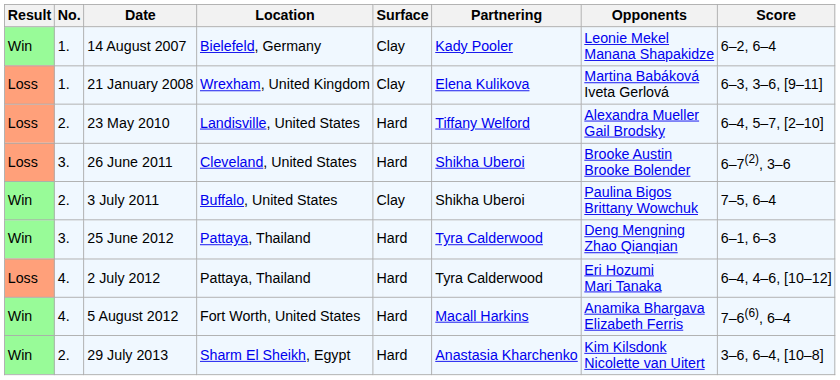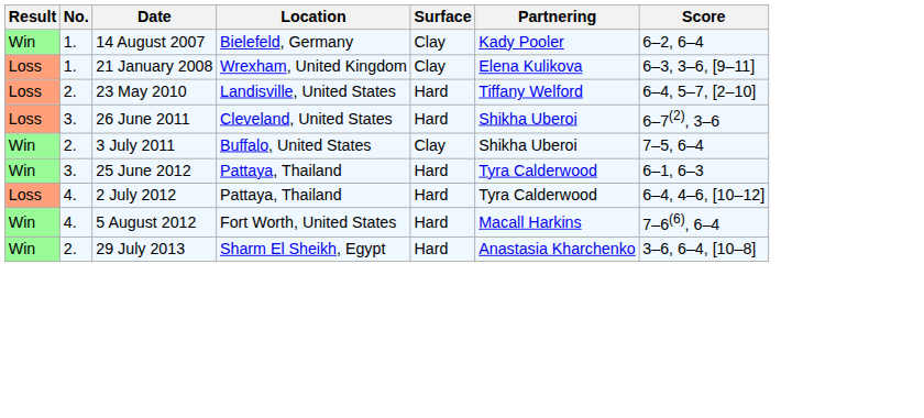 <table class="sortable wikitable">
 <tr>
 <th>Result</th>
 <th>No.</th>
 <th>Date</th>
 <th>Location</th>
 <th>Surface</th>
 <th>Partnering</th>
-<th>Opponents</th>
 <th class="unsortable">Score</th>
 </tr>
 <tr style="background:#f0f8ff;">
 <td bgcolor="98FB98">Win</td>
 <td>1.</td>
 <td>14 August 2007</td>
 <td><a href='#'>Bielefeld</a>, Germany</td>
 <td>Clay</td>
 <td> <a href='#'>Kady Pooler</a></td>
-<td> <a href='#'>Leonie Mekel</a> <br>  <a href='#'>Manana Shapakidze</a></td>
 <td>6–2, 6–4</td>
 </tr>
 <tr style="background:#f0f8ff;">
 <td bgcolor="FFA07A">Loss</td>
 <td>1.</td>
 <td>21 January 2008</td>
 <td><a href='#'>Wrexham</a>, United Kingdom</td>
 <td>Clay</td>
 <td> <a href='#'>Elena Kulikova</a></td>
-<td> <a href='#'>Martina Babáková</a> <br>  Iveta Gerlová</td>
 <td>6–3, 3–6, [9–11]</td>
 </tr>
 <tr style="background:#f0f8ff;">
 <td bgcolor="FFA07A">Loss</td>
 <td>2.</td>
 <td>23 May 2010</td>
 <td><a href='#'>Landisville</a>, United States</td>
 <td>Hard</td>
 <td> <a href='#'>Tiffany Welford</a></td>
-<td> <a href='#'>Alexandra Mueller</a> <br>  <a href='#'>Gail Brodsky</a></td>
 <td>6–4, 5–7, [2–10]</td>
 </tr>
 <tr style="background:#f0f8ff;">
 <td bgcolor="FFA07A">Loss</td>
 <td>3.</td>
 <td>26 June 2011</td>
 <td><a href='#'>Cleveland</a>, United States</td>
 <td>Hard</td>
 <td> <a href='#'>Shikha Uberoi</a></td>
-<td> <a href='#'>Brooke Austin</a> <br>  <a href='#'>Brooke Bolender</a></td>
 <td>6–7<sup>(2)</sup>, 3–6</td>
 </tr>
 <tr style="background:#f0f8ff;">
 <td bgcolor="98FB98">Win</td>
 <td>2.</td>
 <td>3 July 2011</td>
 <td><a href='#'>Buffalo</a>, United States</td>
 <td>Clay</td>
 <td> Shikha Uberoi</td>
-<td> <a href='#'>Paulina Bigos</a> <br>  <a href='#'>Brittany Wowchuk</a></td>
 <td>7–5, 6–4</td>
 </tr>
 <tr style="background:#f0f8ff;">
 <td bgcolor="98FB98">Win</td>
 <td>3.</td>
 <td>25 June 2012</td>
 <td><a href='#'>Pattaya</a>, Thailand</td>
 <td>Hard</td>
 <td> <a href='#'>Tyra Calderwood</a></td>
-<td> <a href='#'>Deng Mengning</a> <br>  <a href='#'>Zhao Qianqian</a></td>
 <td>6–1, 6–3</td>
 </tr>
 <tr style="background:#f0f8ff;">
 <td bgcolor="FFA07A">Loss</td>
 <td>4.</td>
 <td>2 July 2012</td>
 <td>Pattaya, Thailand</td>
 <td>Hard</td>
 <td> Tyra Calderwood</td>
-<td> <a href='#'>Eri Hozumi</a> <br>  <a href='#'>Mari Tanaka</a></td>
 <td>6–4, 4–6, [10–12]</td>
 </tr>
 <tr style="background:#f0f8ff;">
 <td style="background:#98fb98;">Win</td>
 <td>4.</td>
 <td>5 August 2012</td>
 <td>Fort Worth, United States</td>
 <td>Hard</td>
 <td> <a href='#'>Macall Harkins</a></td>
-<td> <a href='#'>Anamika Bhargava</a> <br>  <a href='#'>Elizabeth Ferris</a></td>
 <td>7–6<sup>(6)</sup>, 6–4</td>
 </tr>
 <tr style="background:#f0f8ff;">
 <td style="background:#98fb98;">Win</td>
 <td>2.</td>
 <td>29 July 2013</td>
 <td><a href='#'>Sharm El Sheikh</a>, Egypt</td>
 <td>Hard</td>
 <td> <a href='#'>Anastasia Kharchenko</a></td>
-<td> <a href='#'>Kim Kilsdonk</a> <br>  <a href='#'>Nicolette van Uitert</a></td>
 <td>3–6, 6–4, [10–8]</td>
 </tr>
 </table>
